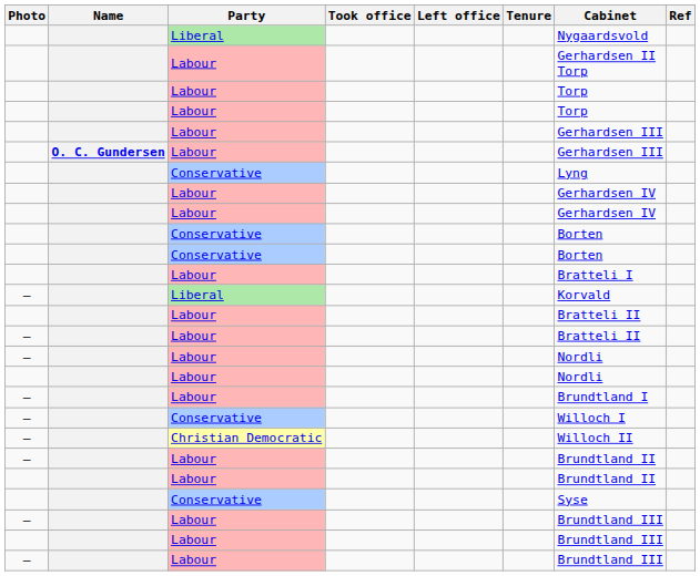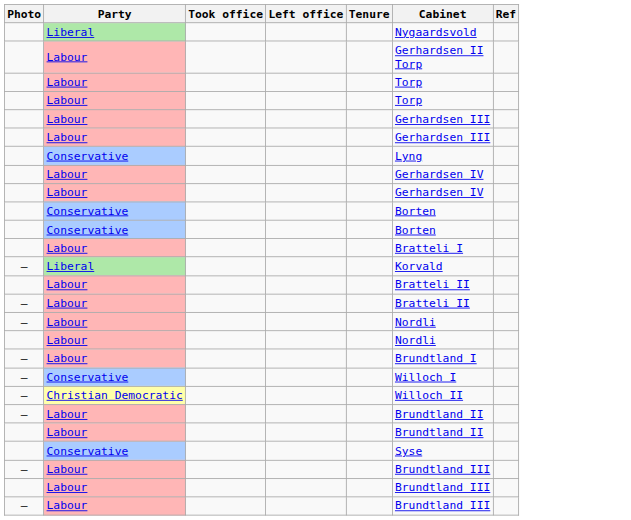 <table class="wikitable plainrowheaders sortable">
 <tr>
 <th scope=col class=unsortable>Photo</th>
-<th scope=col>Name</th>
 <th scope=col>Party</th>
 <th scope=col>Took office</th>
 <th scope=col>Left office</th>
 <th scope=col>Tenure</th>
 <th scope=col>Cabinet</th>
 <th scope=col class=unsortable>Ref</th>
 </tr>
 <tr>
 <td align=center></td>
-<th scope=row></th>
 <td style="background:#AEE8A8"><a href='#'>Liberal</a></td>
 <td></td>
 <td></td>
 <td></td>
 <td><a href='#'>Nygaardsvold</a></td>
 <td align=center></td>
 </tr>
 <tr>
 <td align=center></td>
-<th scope=row></th>
 <td style="background:#FFB6B6"><a href='#'>Labour</a></td>
 <td></td>
 <td></td>
 <td></td>
 <td><a href='#'>Gerhardsen II</a><br><a href='#'>Torp</a></td>
 <td align=center></td>
 </tr>
 <tr>
 <td align=center></td>
-<th scope=row></th>
 <td style="background:#FFB6B6"><a href='#'>Labour</a></td>
 <td></td>
 <td></td>
 <td></td>
 <td><a href='#'>Torp</a></td>
 <td align=center></td>
 </tr>
 <tr>
 <td align=center></td>
-<th scope=row></th>
 <td style="background:#FFB6B6"><a href='#'>Labour</a></td>
 <td></td>
 <td></td>
 <td></td>
 <td><a href='#'>Torp</a></td>
 <td align=center></td>
 </tr>
 <tr>
 <td align=center></td>
-<th scope=row></th>
 <td style="background:#FFB6B6"><a href='#'>Labour</a></td>
 <td></td>
 <td></td>
 <td></td>
 <td><a href='#'>Gerhardsen III</a></td>
 <td align=center></td>
 </tr>
 <tr>
 <td align=center></td>
-<th scope=row><a href='#'>O. C. Gundersen</a></th>
 <td style="background:#FFB6B6"><a href='#'>Labour</a></td>
 <td></td>
 <td></td>
 <td></td>
 <td><a href='#'>Gerhardsen III</a></td>
 <td align=center></td>
 </tr>
 <tr>
 <td align=center></td>
-<th scope=row></th>
 <td style="background:#AACCFF"><a href='#'>Conservative</a></td>
 <td></td>
 <td></td>
 <td></td>
 <td><a href='#'>Lyng</a></td>
 <td align=center></td>
 </tr>
 <tr>
 <td align=center></td>
-<th scope=row></th>
 <td style="background:#FFB6B6"><a href='#'>Labour</a></td>
 <td></td>
 <td></td>
 <td></td>
 <td><a href='#'>Gerhardsen IV</a></td>
 <td align=center></td>
 </tr>
 <tr>
 <td align=center></td>
-<th scope=row></th>
 <td style="background:#FFB6B6"><a href='#'>Labour</a></td>
 <td></td>
 <td></td>
 <td></td>
 <td><a href='#'>Gerhardsen IV</a></td>
 <td align=center></td>
 </tr>
 <tr>
 <td align=center></td>
-<th scope=row></th>
 <td style="background:#AACCFF"><a href='#'>Conservative</a></td>
 <td></td>
 <td></td>
 <td></td>
 <td><a href='#'>Borten</a></td>
 <td align=center></td>
 </tr>
 <tr>
 <td align=center></td>
-<th scope=row></th>
 <td style="background:#AACCFF"><a href='#'>Conservative</a></td>
 <td></td>
 <td></td>
 <td></td>
 <td><a href='#'>Borten</a></td>
 <td align=center></td>
 </tr>
 <tr>
 <td align=center></td>
-<th scope=row></th>
 <td style="background:#FFB6B6"><a href='#'>Labour</a></td>
 <td></td>
 <td></td>
 <td></td>
 <td><a href='#'>Bratteli I</a></td>
 <td align=center></td>
 </tr>
 <tr>
 <td align=center>—</td>
-<th scope=row></th>
 <td style="background:#AEE8A8"><a href='#'>Liberal</a></td>
 <td></td>
 <td></td>
 <td></td>
 <td><a href='#'>Korvald</a></td>
 <td align=center></td>
 </tr>
 <tr>
 <td align=center></td>
-<th scope=row></th>
 <td style="background:#FFB6B6"><a href='#'>Labour</a></td>
 <td></td>
 <td></td>
 <td></td>
 <td><a href='#'>Bratteli II</a></td>
 <td align=center></td>
 </tr>
 <tr>
 <td align=center>—</td>
-<th scope=row></th>
 <td style="background:#FFB6B6"><a href='#'>Labour</a></td>
 <td></td>
 <td></td>
 <td></td>
 <td><a href='#'>Bratteli II</a></td>
 <td align=center></td>
 </tr>
 <tr>
 <td align=center>—</td>
-<th scope=row></th>
 <td style="background:#FFB6B6"><a href='#'>Labour</a></td>
 <td></td>
 <td></td>
 <td></td>
 <td><a href='#'>Nordli</a></td>
 <td align=center></td>
 </tr>
 <tr>
 <td align=center></td>
-<th scope=row></th>
 <td style="background:#FFB6B6"><a href='#'>Labour</a></td>
 <td></td>
 <td></td>
 <td></td>
 <td><a href='#'>Nordli</a></td>
 <td align=center></td>
 </tr>
 <tr>
 <td align=center>—</td>
-<th scope=row></th>
 <td style="background:#FFB6B6"><a href='#'>Labour</a></td>
 <td></td>
 <td></td>
 <td></td>
 <td><a href='#'>Brundtland I</a></td>
 <td align=center></td>
 </tr>
 <tr>
 <td align=center>—</td>
-<th scope=row></th>
 <td style="background:#AACCFF"><a href='#'>Conservative</a></td>
 <td></td>
 <td></td>
 <td></td>
 <td><a href='#'>Willoch I</a></td>
 <td align=center></td>
 </tr>
 <tr>
 <td align=center>—</td>
-<th scope=row></th>
 <td style="background:#FFFFAA"><a href='#'>Christian Democratic</a></td>
 <td></td>
 <td></td>
 <td></td>
 <td><a href='#'>Willoch II</a></td>
 <td align=center></td>
 </tr>
 <tr>
 <td align=center>—</td>
-<th scope=row></th>
 <td style="background:#FFB6B6"><a href='#'>Labour</a></td>
 <td></td>
 <td></td>
 <td></td>
 <td><a href='#'>Brundtland II</a></td>
 <td align=center></td>
 </tr>
 <tr>
 <td align=center></td>
-<th scope=row></th>
 <td style="background:#FFB6B6"><a href='#'>Labour</a></td>
 <td></td>
 <td></td>
 <td></td>
 <td><a href='#'>Brundtland II</a></td>
 <td align=center></td>
 </tr>
 <tr>
 <td align=center></td>
-<th scope=row></th>
 <td style="background:#AACCFF"><a href='#'>Conservative</a></td>
 <td></td>
 <td></td>
 <td></td>
 <td><a href='#'>Syse</a></td>
 <td align=center></td>
 </tr>
 <tr>
 <td align=center>—</td>
-<th scope=row></th>
 <td style="background:#FFB6B6"><a href='#'>Labour</a></td>
 <td></td>
 <td></td>
 <td></td>
 <td><a href='#'>Brundtland III</a></td>
 <td align=center></td>
 </tr>
 <tr>
 <td align=center></td>
-<th scope=row></th>
 <td style="background:#FFB6B6"><a href='#'>Labour</a></td>
 <td></td>
 <td></td>
 <td></td>
 <td><a href='#'>Brundtland III</a></td>
 <td align=center></td>
 </tr>
 <tr>
 <td align=center>—</td>
-<th scope=row></th>
 <td style="background:#FFB6B6"><a href='#'>Labour</a></td>
 <td></td>
 <td></td>
 <td></td>
 <td><a href='#'>Brundtland III</a></td>
 <td align=center></td>
 </tr>
 </table>
